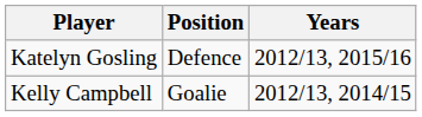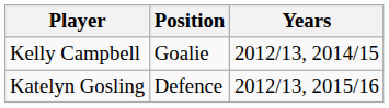 <table class="wikitable sortable">
 <tr>
 <th>Player</th>
 <th>Position</th>
 <th>Years</th>
 </tr>
 <tr>
+<td>Kelly Campbell</td>
+<td>Goalie</td>
+<td>2012/13, 2014/15</td>
+</tr>
+<tr>
 <td>Katelyn Gosling</td>
 <td>Defence</td>
 <td>2012/13, 2015/16</td>
 </tr>
-<tr>
-<td>Kelly Campbell</td>
-<td>Goalie</td>
-<td>2012/13, 2014/15</td>
-</tr>
 </table>
